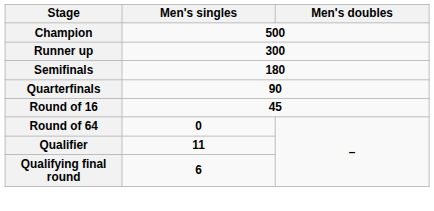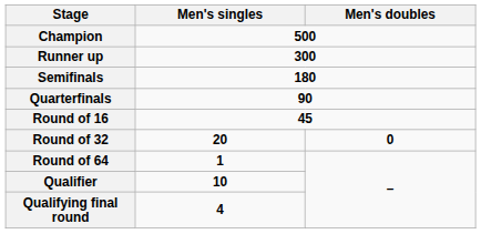 <table class="wikitable" style="margin:1em auto; text-align:center;font-weight:bold">
 <tr>
 <th width=150>Stage</th>
 <th width=200>Men's singles</th>
 <th width=200>Men's doubles </th>
 </tr>
 <tr>
 <th>Champion</th>
 <td colspan=2>500</td>
 </tr>
 <tr>
 <th>Runner up</th>
 <td colspan=2>300</td>
 </tr>
 <tr>
 <th>Semifinals</th>
 <td colspan=2>180</td>
 </tr>
 <tr>
 <th>Quarterfinals</th>
 <td colspan=2>90</td>
 </tr>
 <tr>
 <th>Round of 16</th>
 <td colspan=2>45</td>
 </tr>
 <tr>
+<th>Round of 32</th>
+<td>20</td>
+<td>0</td>
+</tr>
+<tr>
 <th>Round of 64</th>
-<td>0</td>
+<td>1</td>
 <td rowspan=3>–</td>
 </tr>
 <tr>
 <th>Qualifier</th>
-<td>11</td>
+<td>10</td>
 </tr>
 <tr>
 <th>Qualifying final round</th>
-<td>6</td>
+<td>4</td>
 </tr>
 </table>
